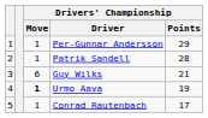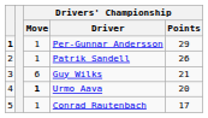 <table class="wikitable" style="font-size:85%;">
 <tr>
 <th rowspan="2"></th>
 <th rowspan="7" style="width:5px;"></th>
 <th colspan="3">Drivers' Championship</th>
 </tr>
 <tr>
 <th>Move</th>
 <th>Driver</th>
 <th>Points</th>
 </tr>
 <tr>
-<td align="center">1</td>
+<td align="center"><strong>1</strong></td>
 <td align="center"> 1</td>
 <td> <a href='#'>Per-Gunnar Andersson</a></td>
 <td align="center">29</td>
 </tr>
 <tr>
 <td align="center">2</td>
 <td align="center"> 1</td>
 <td> <a href='#'>Patrik Sandell</a></td>
-<td align="center">28</td>
+<td align="center">26</td>
 </tr>
 <tr>
 <td align="center">3</td>
 <td align="center"> 6</td>
 <td> <a href='#'>Guy Wilks</a></td>
 <td align="center">21</td>
 </tr>
 <tr>
 <td align="center">4</td>
 <td align="center"><strong> 1</strong></td>
 <td> <a href='#'>Urmo Aava</a></td>
-<td align="center">19</td>
+<td align="center">20</td>
 </tr>
 <tr>
 <td align="center">5</td>
 <td align="center"> 1</td>
 <td> <a href='#'>Conrad Rautenbach</a></td>
 <td align="center">17</td>
 </tr>
 </table>
